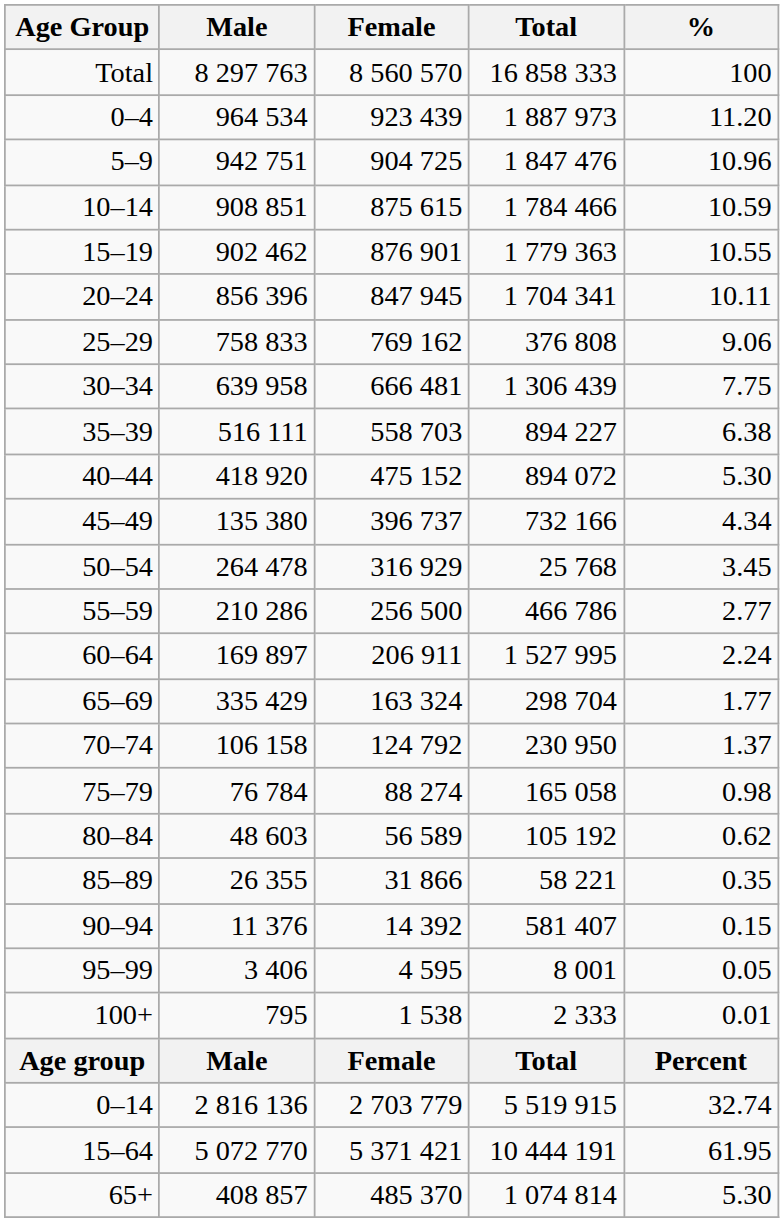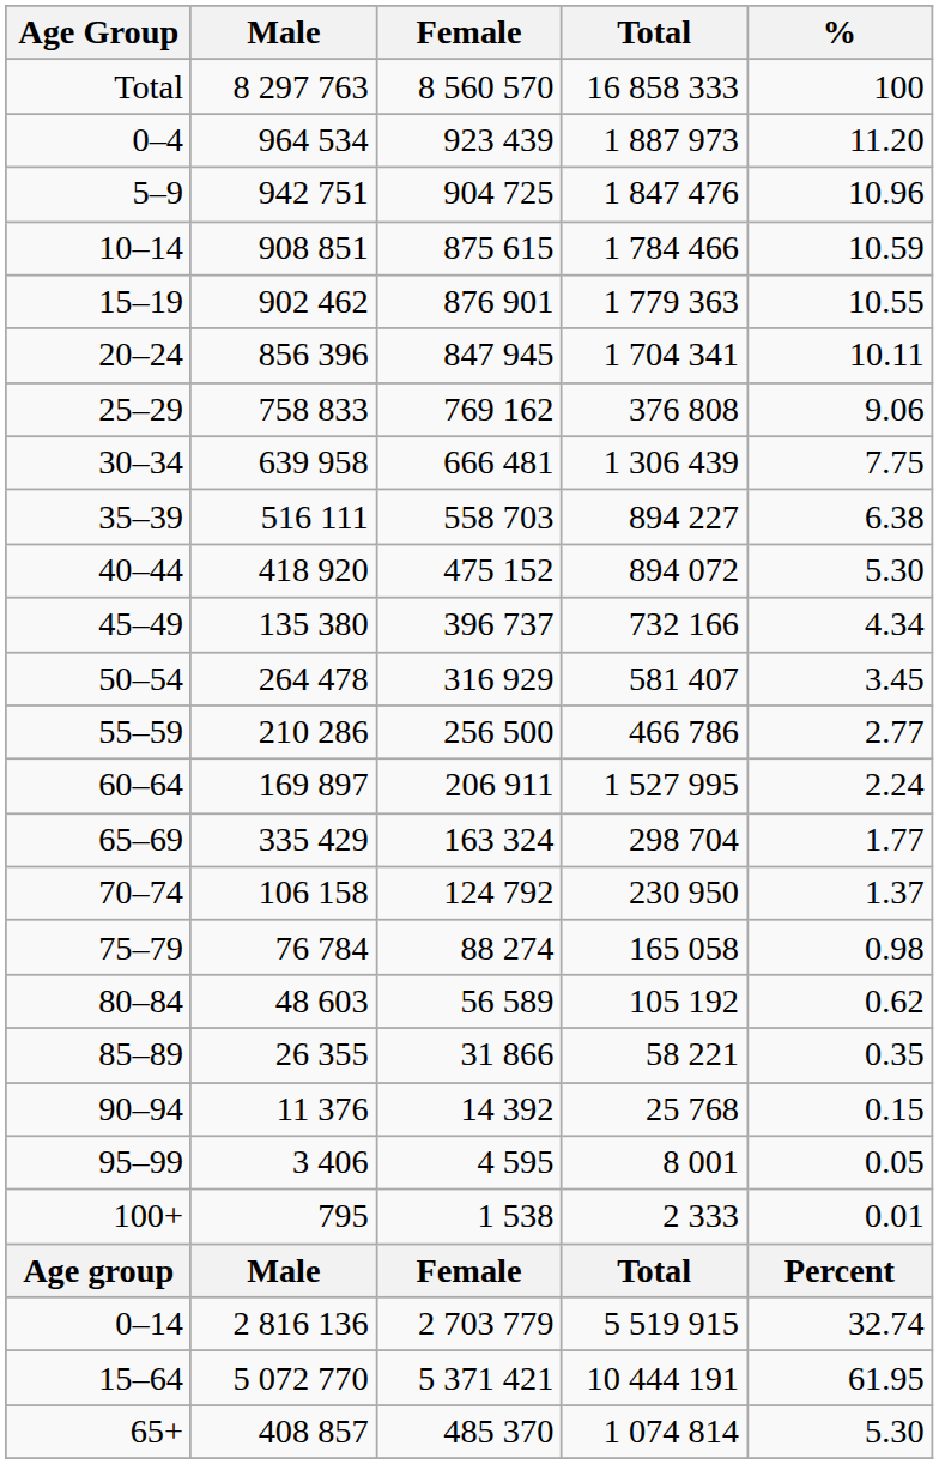 <table class="wikitable">
 <tr>
 <th width="80pt">Age Group</th>
 <th width="80pt">Male</th>
 <th width="80pt">Female</th>
 <th width="80pt">Total</th>
 <th width="80pt">%</th>
 </tr>
 <tr>
 <td align="right">Total</td>
 <td align="right">8 297 763</td>
 <td align="right">8 560 570</td>
 <td align="right">16 858 333</td>
 <td align="right">100</td>
 </tr>
 <tr>
 <td align="right">0–4</td>
 <td align="right">964 534</td>
 <td align="right">923 439</td>
 <td align="right">1 887 973</td>
 <td align="right">11.20</td>
 </tr>
 <tr>
 <td align="right">5–9</td>
 <td align="right">942 751</td>
 <td align="right">904 725</td>
 <td align="right">1 847 476</td>
 <td align="right">10.96</td>
 </tr>
 <tr>
 <td align="right">10–14</td>
 <td align="right">908 851</td>
 <td align="right">875 615</td>
 <td align="right">1 784 466</td>
 <td align="right">10.59</td>
 </tr>
 <tr>
 <td align="right">15–19</td>
 <td align="right">902 462</td>
 <td align="right">876 901</td>
 <td align="right">1 779 363</td>
 <td align="right">10.55</td>
 </tr>
 <tr>
 <td align="right">20–24</td>
 <td align="right">856 396</td>
 <td align="right">847 945</td>
 <td align="right">1 704 341</td>
 <td align="right">10.11</td>
 </tr>
 <tr>
 <td align="right">25–29</td>
 <td align="right">758 833</td>
 <td align="right">769 162</td>
 <td align="right">376 808</td>
 <td align="right">9.06</td>
 </tr>
 <tr>
 <td align="right">30–34</td>
 <td align="right">639 958</td>
 <td align="right">666 481</td>
 <td align="right">1 306 439</td>
 <td align="right">7.75</td>
 </tr>
 <tr>
 <td align="right">35–39</td>
 <td align="right">516 111</td>
 <td align="right">558 703</td>
 <td align="right">894 227</td>
 <td align="right">6.38</td>
 </tr>
 <tr>
 <td align="right">40–44</td>
 <td align="right">418 920</td>
 <td align="right">475 152</td>
 <td align="right">894 072</td>
 <td align="right">5.30</td>
 </tr>
 <tr>
 <td align="right">45–49</td>
 <td align="right">135 380</td>
 <td align="right">396 737</td>
 <td align="right">732 166</td>
 <td align="right">4.34</td>
 </tr>
 <tr>
 <td align="right">50–54</td>
 <td align="right">264 478</td>
 <td align="right">316 929</td>
-<td align="right">25 768</td>
+<td align="right">581 407</td>
 <td align="right">3.45</td>
 </tr>
 <tr>
 <td align="right">55–59</td>
 <td align="right">210 286</td>
 <td align="right">256 500</td>
 <td align="right">466 786</td>
 <td align="right">2.77</td>
 </tr>
 <tr>
 <td align="right">60–64</td>
 <td align="right">169 897</td>
 <td align="right">206 911</td>
 <td align="right">1 527 995</td>
 <td align="right">2.24</td>
 </tr>
 <tr>
 <td align="right">65–69</td>
 <td align="right">335 429</td>
 <td align="right">163 324</td>
 <td align="right">298 704</td>
 <td align="right">1.77</td>
 </tr>
 <tr>
 <td align="right">70–74</td>
 <td align="right">106 158</td>
 <td align="right">124 792</td>
 <td align="right">230 950</td>
 <td align="right">1.37</td>
 </tr>
 <tr>
 <td align="right">75–79</td>
 <td align="right">76 784</td>
 <td align="right">88 274</td>
 <td align="right">165 058</td>
 <td align="right">0.98</td>
 </tr>
 <tr>
 <td align="right">80–84</td>
 <td align="right">48 603</td>
 <td align="right">56 589</td>
 <td align="right">105 192</td>
 <td align="right">0.62</td>
 </tr>
 <tr>
 <td align="right">85–89</td>
 <td align="right">26 355</td>
 <td align="right">31 866</td>
 <td align="right">58 221</td>
 <td align="right">0.35</td>
 </tr>
 <tr>
 <td align="right">90–94</td>
 <td align="right">11 376</td>
 <td align="right">14 392</td>
-<td align="right">581 407</td>
+<td align="right">25 768</td>
 <td align="right">0.15</td>
 </tr>
 <tr>
 <td align="right">95–99</td>
 <td align="right">3 406</td>
 <td align="right">4 595</td>
 <td align="right">8 001</td>
 <td align="right">0.05</td>
 </tr>
 <tr>
 <td align="right">100+</td>
 <td align="right">795</td>
 <td align="right">1 538</td>
 <td align="right">2 333</td>
 <td align="right">0.01</td>
 </tr>
 <tr>
 <th width="50">Age group</th>
 <th width="80pt">Male</th>
 <th width="80">Female</th>
 <th width="80">Total</th>
 <th width="50">Percent</th>
 </tr>
 <tr>
 <td align="right">0–14</td>
 <td align="right">2 816 136</td>
 <td align="right">2 703 779</td>
 <td align="right">5 519 915</td>
 <td align="right">32.74</td>
 </tr>
 <tr>
 <td align="right">15–64</td>
 <td align="right">5 072 770</td>
 <td align="right">5 371 421</td>
 <td align="right">10 444 191</td>
 <td align="right">61.95</td>
 </tr>
 <tr>
 <td align="right">65+</td>
 <td align="right">408 857</td>
 <td align="right">485 370</td>
 <td align="right">1 074 814</td>
 <td align="right">5.30</td>
 </tr>
 <tr>
 </tr>
 </table>
